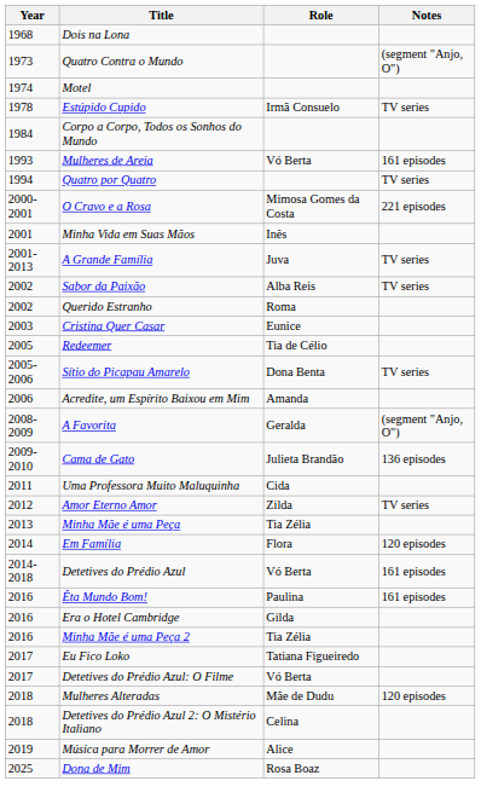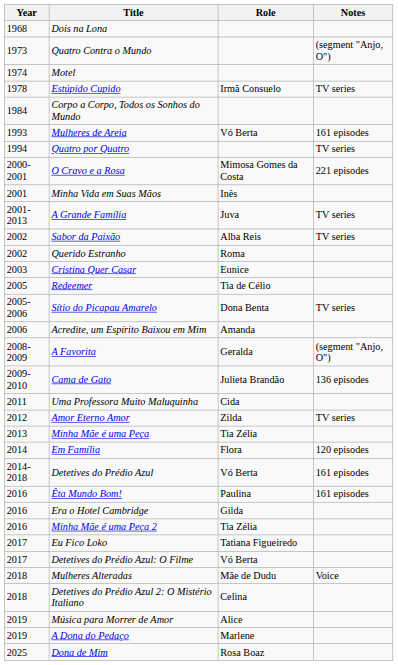 <table class="wikitable">
 <tr>
 <th>Year</th>
 <th>Title</th>
 <th>Role</th>
 <th>Notes</th>
 </tr>
 <tr>
 <td>1968</td>
 <td><em>Dois na Lona</em></td>
 <td></td>
 <td></td>
 </tr>
 <tr>
 <td>1973</td>
 <td><em>Quatro Contra o Mundo</em></td>
 <td></td>
 <td>(segment "Anjo, O")</td>
 </tr>
 <tr>
 <td>1974</td>
 <td><em>Motel</em></td>
 <td></td>
 <td></td>
 </tr>
 <tr>
 <td>1978</td>
 <td><em><a href='#'>Estúpido Cupido</a></em></td>
 <td>Irmã Consuelo</td>
 <td>TV series</td>
 </tr>
 <tr>
 <td>1984</td>
 <td><em>Corpo a Corpo, Todos os Sonhos do Mundo</em></td>
 <td></td>
 <td></td>
 </tr>
 <tr>
 <td>1993</td>
 <td><em><a href='#'>Mulheres de Areia</a></em></td>
 <td>Vó Berta</td>
 <td>161 episodes</td>
 </tr>
 <tr>
 <td>1994</td>
 <td><em><a href='#'>Quatro por Quatro</a></em></td>
 <td></td>
 <td>TV series</td>
 </tr>
 <tr>
 <td>2000-2001</td>
 <td><em><a href='#'>O Cravo e a Rosa</a></em></td>
 <td>Mimosa Gomes da Costa</td>
 <td>221 episodes</td>
 </tr>
 <tr>
 <td>2001</td>
 <td><em>Minha Vida em Suas Mãos</em></td>
 <td>Inês</td>
 <td></td>
 </tr>
 <tr>
 <td>2001-2013</td>
 <td><em><a href='#'>A Grande Família</a></em></td>
 <td>Juva</td>
 <td>TV series</td>
 </tr>
 <tr>
 <td>2002</td>
 <td><em><a href='#'>Sabor da Paixão</a></em></td>
 <td>Alba Reis</td>
 <td>TV series</td>
 </tr>
 <tr>
 <td>2002</td>
 <td><em>Querido Estranho</em></td>
 <td>Roma</td>
 <td></td>
 </tr>
 <tr>
 <td>2003</td>
 <td><em><a href='#'>Cristina Quer Casar</a></em></td>
 <td>Eunice</td>
 <td></td>
 </tr>
 <tr>
 <td>2005</td>
 <td><em><a href='#'>Redeemer</a></em></td>
 <td>Tia de Célio</td>
 <td></td>
 </tr>
 <tr>
 <td>2005-2006</td>
 <td><em><a href='#'>Sítio do Picapau Amarelo</a></em></td>
 <td>Dona Benta</td>
 <td>TV series</td>
 </tr>
 <tr>
 <td>2006</td>
 <td><em>Acredite, um Espírito Baixou em Mim</em></td>
 <td>Amanda</td>
 <td></td>
 </tr>
 <tr>
 <td>2008-2009</td>
 <td><em><a href='#'>A Favorita</a></em></td>
 <td>Geralda</td>
 <td>(segment "Anjo, O")</td>
 </tr>
 <tr>
 <td>2009-2010</td>
 <td><em><a href='#'>Cama de Gato</a></em></td>
 <td>Julieta Brandão</td>
 <td>136 episodes</td>
 </tr>
 <tr>
 <td>2011</td>
 <td><em>Uma Professora Muito Maluquinha</em></td>
 <td>Cida</td>
 <td></td>
 </tr>
 <tr>
 <td>2012</td>
 <td><em><a href='#'>Amor Eterno Amor</a></em></td>
 <td>Zilda</td>
 <td>TV series</td>
 </tr>
 <tr>
 <td>2013</td>
 <td><em><a href='#'>Minha Mãe é uma Peça</a></em></td>
 <td>Tia Zélia</td>
 <td></td>
 </tr>
 <tr>
 <td>2014</td>
 <td><em><a href='#'>Em Família</a></em></td>
 <td>Flora</td>
 <td>120 episodes</td>
 </tr>
 <tr>
 <td>2014-2018</td>
 <td><em>Detetives do Prédio Azul</em></td>
 <td>Vó Berta</td>
 <td>161 episodes</td>
 </tr>
 <tr>
 <td>2016</td>
 <td><em><a href='#'>Êta Mundo Bom!</a></em></td>
 <td>Paulina</td>
 <td>161 episodes</td>
 </tr>
 <tr>
 <td>2016</td>
 <td><em>Era o Hotel Cambridge</em></td>
 <td>Gilda</td>
 <td></td>
 </tr>
 <tr>
 <td>2016</td>
 <td><em><a href='#'>Minha Mãe é uma Peça 2</a></em></td>
 <td>Tia Zélia</td>
 <td></td>
 </tr>
 <tr>
 <td>2017</td>
 <td><em>Eu Fico Loko</em></td>
 <td>Tatiana Figueiredo</td>
 <td></td>
 </tr>
 <tr>
 <td>2017</td>
 <td><em>Detetives do Prédio Azul: O Filme</em></td>
 <td>Vó Berta</td>
 <td></td>
 </tr>
 <tr>
 <td>2018</td>
 <td><em>Mulheres Alteradas</em></td>
 <td>Mãe de Dudu</td>
-<td>120 episodes</td>
+<td>Voice</td>
 </tr>
 <tr>
 <td>2018</td>
 <td><em>Detetives do Prédio Azul 2: O Mistério Italiano</em></td>
 <td>Celina</td>
 <td></td>
 </tr>
 <tr>
 <td>2019</td>
 <td><em>Música para Morrer de Amor</em></td>
 <td>Alice</td>
 <td></td>
 </tr>
 <tr>
+<td>2019</td>
+<td><em><a href='#'>A Dona do Pedaço</a></em></td>
+<td>Marlene</td>
+<td></td>
+</tr>
+<tr>
 <td>2025</td>
 <td><em><a href='#'>Dona de Mim</a></em></td>
 <td>Rosa Boaz</td>
 <td></td>
 </tr>
 </table>
